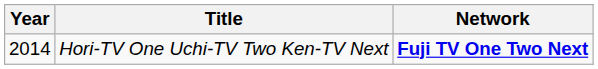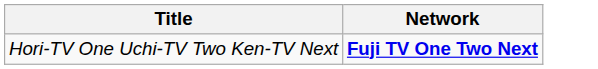 <table class="wikitable">
 <tr>
-<th>Year</th>
 <th>Title</th>
 <th>Network</th>
 </tr>
 <tr>
-<td>2014</td>
 <td><em>Hori-TV One Uchi-TV Two Ken-TV Next</em></td>
 <td><strong><a href='#'>Fuji TV One Two Next</a></strong></td>
 </tr>
 </table>
